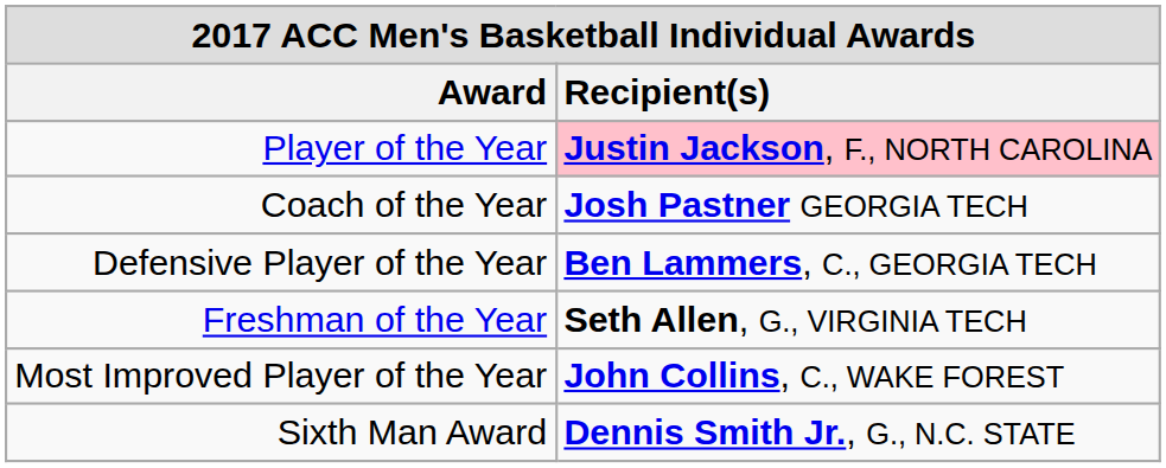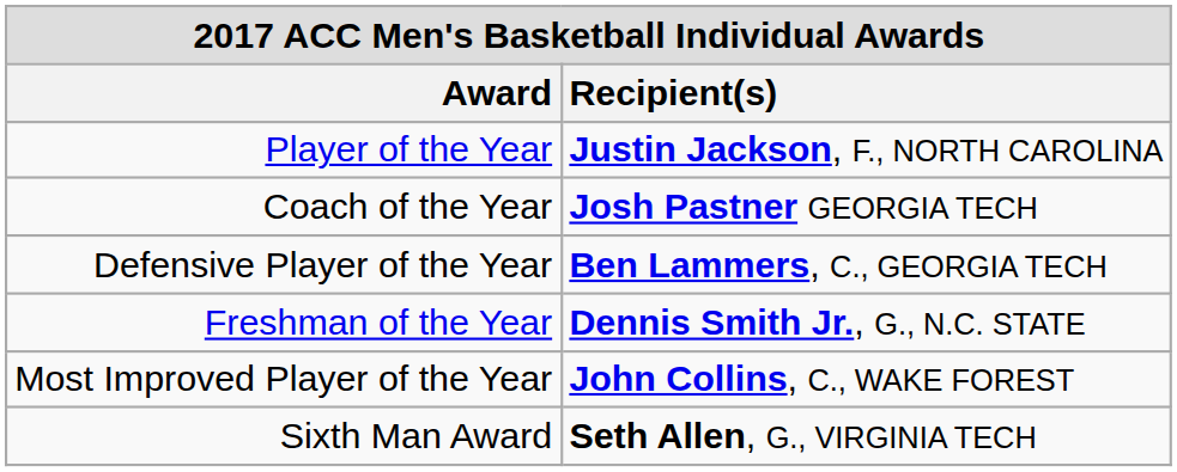 <table class="wikitable" style="white-space:nowrap; font-size:90%;">
 <tr>
 <td colspan="7" style="text-align:center; background:#ddd;"><strong>2017 ACC Men's Basketball Individual Awards</strong></td>
 </tr>
 <tr>
 <th style="text-align:right;">Award</th>
 <th style="text-align:left;">Recipient(s)</th>
 </tr>
 <tr>
 <td style="text-align:right;"><a href='#'>Player of the Year</a></td>
-<td style="background: pink; text-align:left;"><strong><a href='#'>Justin Jackson</a></strong>, <small>F., NORTH CAROLINA</small> <br></td>
+<td style="text-align:left;"><strong><a href='#'>Justin Jackson</a></strong>, <small>F., NORTH CAROLINA</small> <br></td>
 </tr>
 <tr>
 <td style="text-align:right;">Coach of the Year</td>
 <td style="text-align:left;"><strong><a href='#'>Josh Pastner</a></strong> <small>GEORGIA TECH</small><br></td>
 </tr>
 <tr>
 <td style="text-align:right;">Defensive Player of the Year</td>
 <td style="text-align:left;"><strong><a href='#'>Ben Lammers</a></strong>, <small>C., GEORGIA TECH</small><br></td>
 </tr>
 <tr>
 <td style="text-align:right;"><a href='#'>Freshman of the Year</a></td>
-<td style="text-align:left;"><strong>Seth Allen</strong>, <small>G., VIRGINIA TECH</small><br></td>
+<td style="text-align:left;"><strong><a href='#'>Dennis Smith Jr.</a></strong>, <small>G., N.C. STATE</small><br></td>
 </tr>
 <tr>
 <td style="text-align:right;">Most Improved Player of the Year</td>
 <td style="text-align:left;"><strong><a href='#'>John Collins</a></strong>, <small>C., WAKE FOREST</small><br></td>
 </tr>
 <tr>
 <td style="text-align:right;">Sixth Man Award</td>
-<td style="text-align:left;"><strong><a href='#'>Dennis Smith Jr.</a></strong>, <small>G., N.C. STATE</small><br></td>
+<td style="text-align:left;"><strong>Seth Allen</strong>, <small>G., VIRGINIA TECH</small><br></td>
 </tr>
 </table>
